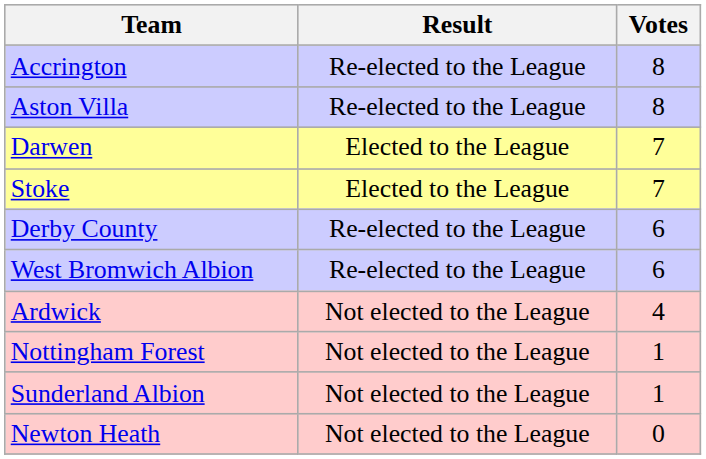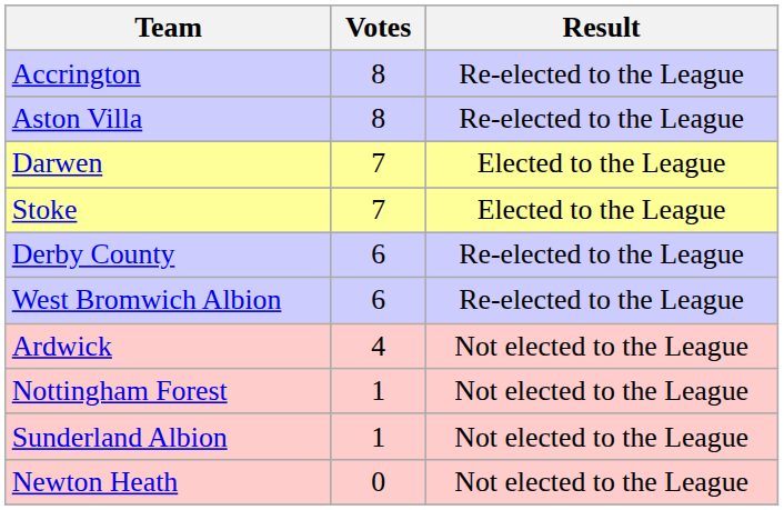 <table class="wikitable" style="text-align: center;">
 <tr>
 <th width=175>Team</th>
+<th width=45>Votes</th>
 <th width=190>Result</th>
-<th width=45>Votes</th>
 </tr>
 <tr style="background:#CCCCFF;">
 <td align=left><a href='#'>Accrington</a></td>
+<td>8</td>
 <td>Re-elected to the League</td>
-<td>8</td>
 </tr>
 <tr style="background:#CCCCFF;">
 <td align=left><a href='#'>Aston Villa</a></td>
+<td>8</td>
 <td>Re-elected to the League</td>
-<td>8</td>
 </tr>
 <tr style="background:#FFFF99;">
 <td align=left><a href='#'>Darwen</a></td>
+<td>7</td>
 <td>Elected to the League</td>
-<td>7</td>
 </tr>
 <tr style="background:#FFFF99;">
 <td align=left><a href='#'>Stoke</a></td>
+<td>7</td>
 <td>Elected to the League</td>
-<td>7</td>
 </tr>
 <tr style="background:#CCCCFF;">
 <td align=left><a href='#'>Derby County</a></td>
+<td>6</td>
 <td>Re-elected to the League</td>
-<td>6</td>
 </tr>
 <tr style="background:#CCCCFF;">
 <td align=left><a href='#'>West Bromwich Albion</a></td>
+<td>6</td>
 <td>Re-elected to the League</td>
-<td>6</td>
 </tr>
 <tr bgcolor="#FFCCCC">
 <td align=left><a href='#'>Ardwick</a></td>
+<td>4</td>
 <td>Not elected to the League</td>
-<td>4</td>
 </tr>
 <tr bgcolor="#FFCCCC">
 <td align=left><a href='#'>Nottingham Forest</a></td>
+<td>1</td>
 <td>Not elected to the League</td>
-<td>1</td>
 </tr>
 <tr bgcolor="#FFCCCC">
 <td align=left><a href='#'>Sunderland Albion</a></td>
+<td>1</td>
 <td>Not elected to the League</td>
-<td>1</td>
 </tr>
 <tr bgcolor="#FFCCCC">
 <td align=left><a href='#'>Newton Heath</a></td>
+<td>0</td>
 <td>Not elected to the League</td>
-<td>0</td>
 </tr>
 </table>
